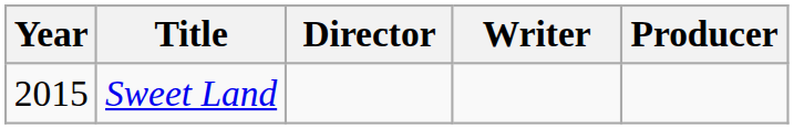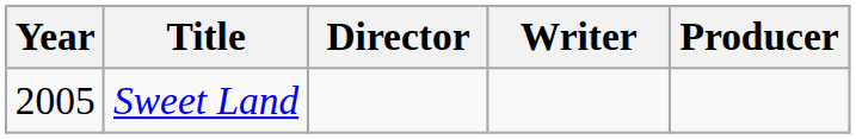 <table class="wikitable">
 <tr>
 <th>Year</th>
 <th>Title</th>
 <th width="65">Director</th>
 <th width="65">Writer</th>
 <th width="65">Producer</th>
 </tr>
 <tr>
-<td>2015</td>
+<td>2005</td>
 <td><em><a href='#'>Sweet Land</a></em></td>
 <td></td>
 <td></td>
 <td></td>
 </tr>
 </table>
